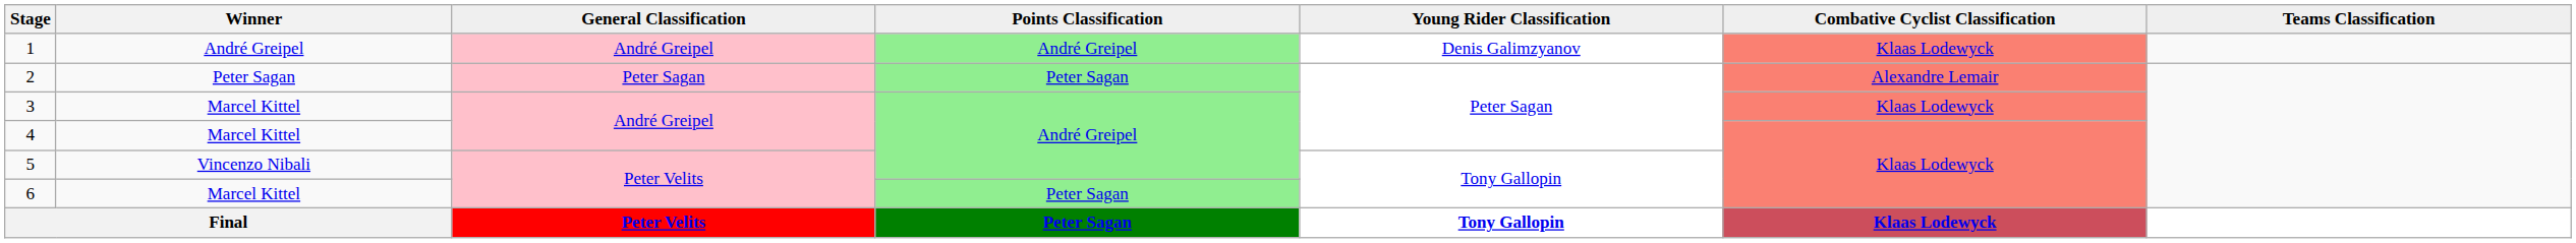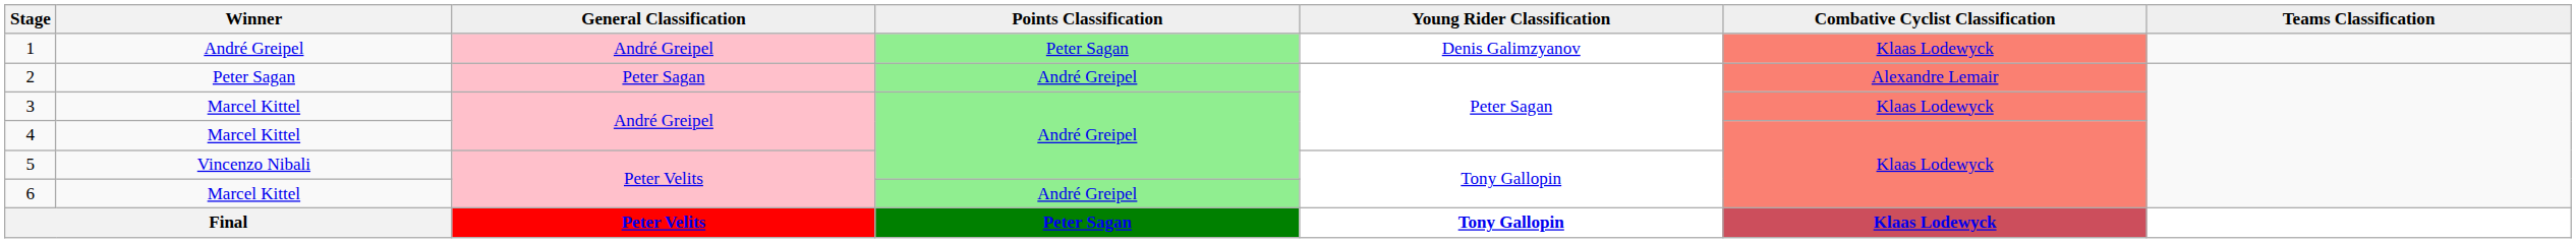 <table class="wikitable" style="text-align: center; font-size:smaller;">
 <tr style="background-color: #efefef;">
 <th width="1%">Stage</th>
 <th width="14%">Winner</th>
 <th style="background:#EFEFEF;" width="15%">General Classification<br></th>
 <th style="background:#EFEFEF;" width="15%">Points Classification<br></th>
 <th style="background:#EFEFEF"  width="15%">Young Rider Classification<br></th>
 <th style="background:#EFEFEF"  width="15%">Combative Cyclist Classification<br></th>
 <th style="background:#EFEFEF;" width="15%">Teams Classification</th>
 </tr>
 <tr>
 <td>1</td>
 <td><a href='#'>André Greipel</a></td>
 <td style="background:pink;"><a href='#'>André Greipel</a></td>
-<td style="background:lightgreen;"><a href='#'>André Greipel</a></td>
+<td style="background:lightgreen;"><a href='#'>Peter Sagan</a></td>
 <td style="background:white;"><a href='#'>Denis Galimzyanov</a></td>
 <td style="background:salmon;"><a href='#'>Klaas Lodewyck</a></td>
 <td style="background:offwhite;"></td>
 </tr>
 <tr>
 <td>2</td>
 <td><a href='#'>Peter Sagan</a></td>
 <td style="background:pink;"><a href='#'>Peter Sagan</a></td>
-<td style="background:lightgreen;"><a href='#'>Peter Sagan</a></td>
+<td style="background:lightgreen;"><a href='#'>André Greipel</a></td>
 <td style="background:white;" rowspan=3><a href='#'>Peter Sagan</a></td>
 <td style="background:salmon;"><a href='#'>Alexandre Lemair</a></td>
 <td style="background:offwhite;" rowspan=5></td>
 </tr>
 <tr>
 <td>3</td>
 <td><a href='#'>Marcel Kittel</a></td>
 <td style="background:pink;" rowspan=2><a href='#'>André Greipel</a></td>
 <td style="background:lightgreen;" rowspan=3><a href='#'>André Greipel</a></td>
 <td style="background:salmon;"><a href='#'>Klaas Lodewyck</a></td>
 </tr>
 <tr>
 <td>4</td>
 <td><a href='#'>Marcel Kittel</a></td>
 <td style="background:salmon;" rowspan=3><a href='#'>Klaas Lodewyck</a></td>
 </tr>
 <tr>
 <td>5</td>
 <td><a href='#'>Vincenzo Nibali</a></td>
 <td style="background:pink;" rowspan=2><a href='#'>Peter Velits</a></td>
 <td style="background:white;" rowspan=2><a href='#'>Tony Gallopin</a></td>
 </tr>
 <tr>
 <td>6</td>
 <td><a href='#'>Marcel Kittel</a></td>
-<td style="background:lightgreen;"><a href='#'>Peter Sagan</a></td>
+<td style="background:lightgreen;"><a href='#'>André Greipel</a></td>
 </tr>
 <tr>
 <th colspan=2><strong>Final</strong></th>
 <th style="background:red;"><a href='#'>Peter Velits</a></th>
 <th style="background:green;"><a href='#'>Peter Sagan</a></th>
 <th style="background:white;"><a href='#'>Tony Gallopin</a></th>
 <th style="background:#CC4E5C;"><a href='#'>Klaas Lodewyck</a></th>
 <th style="background:white;"></th>
 </tr>
 </table>
